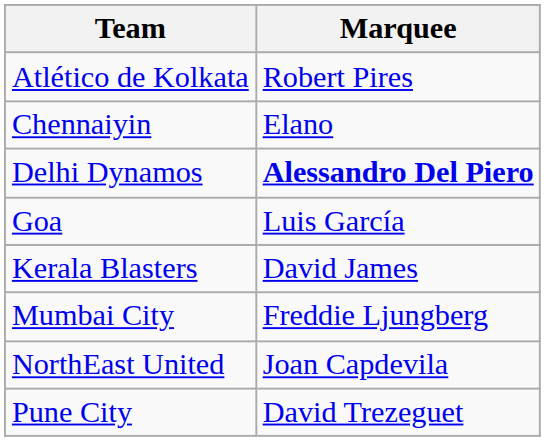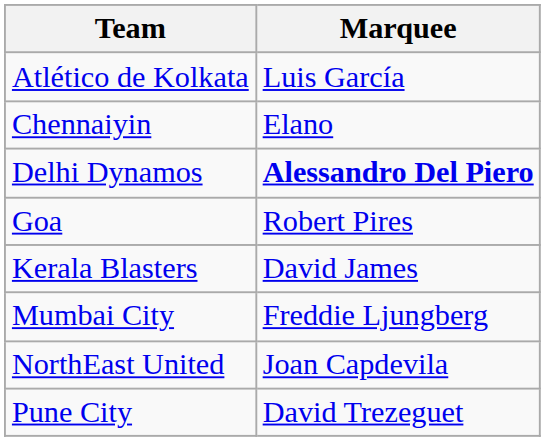 <table class="wikitable sortable" style="text-align: left;">
 <tr>
 <th>Team</th>
 <th>Marquee</th>
 </tr>
 <tr>
 <td><a href='#'>Atlético de Kolkata</a></td>
-<td> <a href='#'>Robert Pires</a></td>
+<td> <a href='#'>Luis García</a></td>
 </tr>
 <tr>
 <td><a href='#'>Chennaiyin</a></td>
 <td> <a href='#'>Elano</a></td>
 </tr>
 <tr>
 <td><a href='#'>Delhi Dynamos</a></td>
 <td><strong> <a href='#'>Alessandro Del Piero</a></strong></td>
 </tr>
 <tr>
 <td><a href='#'>Goa</a></td>
-<td> <a href='#'>Luis García</a></td>
+<td> <a href='#'>Robert Pires</a></td>
 </tr>
 <tr>
 <td><a href='#'>Kerala Blasters</a></td>
 <td> <a href='#'>David James</a></td>
 </tr>
 <tr>
 <td><a href='#'>Mumbai City</a></td>
 <td> <a href='#'>Freddie Ljungberg</a></td>
 </tr>
 <tr>
 <td><a href='#'>NorthEast United</a></td>
 <td> <a href='#'>Joan Capdevila</a></td>
 </tr>
 <tr>
 <td><a href='#'>Pune City</a></td>
 <td> <a href='#'>David Trezeguet</a></td>
 </tr>
 </table>
